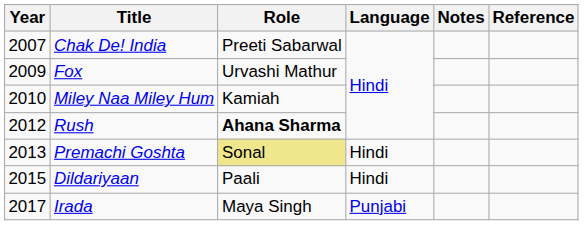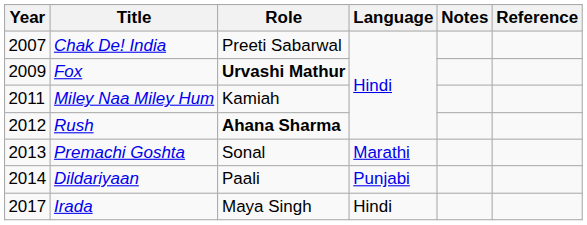 <table class="wikitable">
 <tr>
 <th>Year</th>
 <th>Title</th>
 <th>Role</th>
 <th>Language</th>
 <th>Notes</th>
 <th>Reference</th>
 </tr>
 <tr>
 <td>2007</td>
 <td><em><a href='#'>Chak De! India</a></em></td>
 <td>Preeti Sabarwal</td>
 <td rowspan="4"><a href='#'>Hindi</a></td>
 <td></td>
 <td></td>
 </tr>
 <tr>
 <td>2009</td>
 <td><em><a href='#'>Fox</a></em></td>
-<td>Urvashi Mathur</td>
+<td><strong>Urvashi Mathur</strong></td>
 <td></td>
 <td></td>
 </tr>
 <tr>
-<td>2010</td>
+<td>2011</td>
 <td><em><a href='#'>Miley Naa Miley Hum</a></em></td>
 <td>Kamiah</td>
 <td></td>
 <td></td>
 </tr>
 <tr>
 <td>2012</td>
 <td><em><a href='#'>Rush</a></em></td>
 <td><strong>Ahana Sharma</strong></td>
 <td></td>
 <td></td>
 </tr>
 <tr>
 <td>2013</td>
 <td><em><a href='#'>Premachi Goshta</a></em></td>
-<td style="background: khaki;">Sonal</td>
-<td>Hindi</td>
+<td>Sonal</td>
+<td><a href='#'>Marathi</a></td>
 <td></td>
 <td></td>
 </tr>
 <tr>
-<td>2015</td>
+<td>2014</td>
 <td><em><a href='#'>Dildariyaan</a></em></td>
 <td>Paali</td>
-<td>Hindi</td>
+<td><a href='#'>Punjabi</a></td>
 <td></td>
 <td></td>
 </tr>
 <tr>
 <td>2017</td>
 <td><em><a href='#'>Irada</a></em></td>
 <td>Maya Singh</td>
-<td><a href='#'>Punjabi</a></td>
+<td>Hindi</td>
 <td></td>
 <td></td>
 </tr>
 </table>
